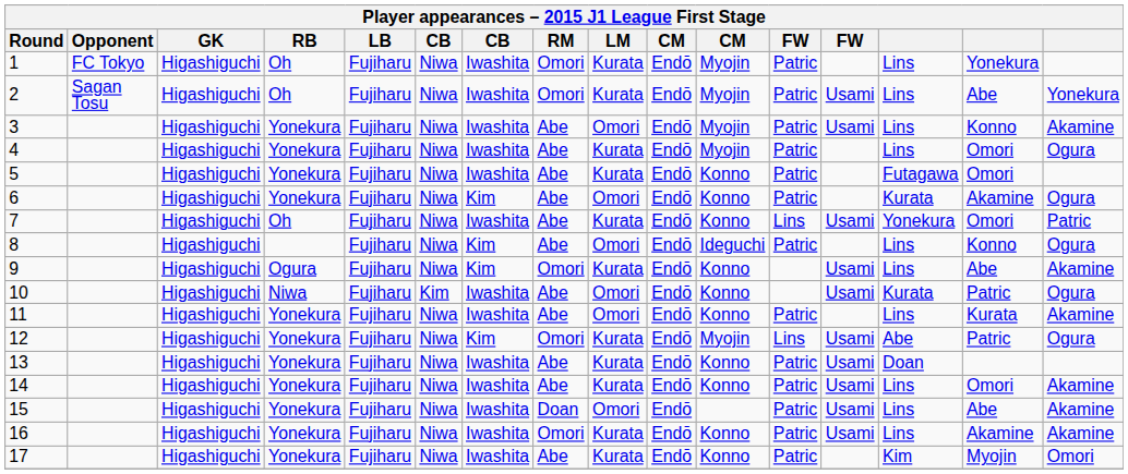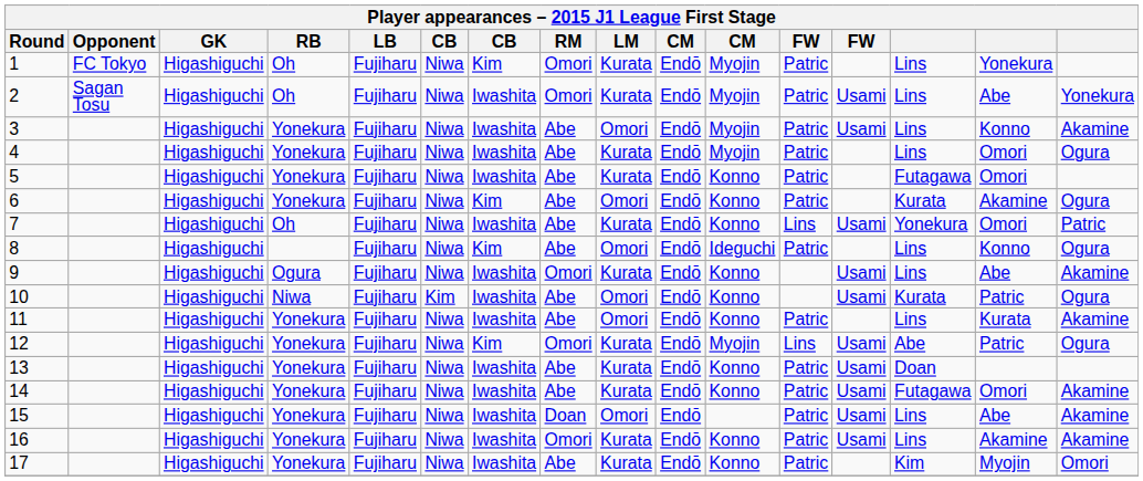 <table class="wikitable"  style="text-align:left; line-height:90%; font-size:90%; width:60%;">
 <tr>
 <th colspan=16>Player appearances – <a href='#'>2015 J1 League</a> First Stage</th>
 </tr>
 <tr>
 <th style="width:5%;">Round</th>
 <th style="width:20%;">Opponent</th>
 <th style="width:5%;">GK</th>
 <th style="width:5%;">RB</th>
 <th style="width:5%;">LB</th>
 <th style="width:5%;">CB</th>
 <th style="width:5%;">CB</th>
 <th style="width:5%;">RM</th>
 <th style="width:5%;">LM</th>
 <th style="width:5%;">CM</th>
 <th style="width:5%;">CM</th>
 <th style="width:5%;">FW</th>
 <th style="width:5%;">FW</th>
 <th style="width:5%;"></th>
 <th style="width:5%;"></th>
 <th style="width:5%;"></th>
 </tr>
 <tr>
 <td align=centre>1</td>
 <td align=left><a href='#'>FC Tokyo</a></td>
 <td><a href='#'>Higashiguchi</a></td>
 <td><a href='#'>Oh</a></td>
 <td><a href='#'>Fujiharu</a></td>
 <td><a href='#'>Niwa</a></td>
-<td><a href='#'>Iwashita</a></td>
+<td><a href='#'>Kim</a></td>
 <td><a href='#'>Omori</a></td>
 <td><a href='#'>Kurata</a></td>
 <td><a href='#'>Endō</a></td>
 <td><a href='#'>Myojin</a></td>
 <td><a href='#'>Patric</a></td>
 <td></td>
 <td><a href='#'>Lins</a></td>
 <td><a href='#'>Yonekura</a></td>
 <td></td>
 </tr>
 <tr>
 <td align=centre>2</td>
 <td align=left><a href='#'>Sagan Tosu</a></td>
 <td><a href='#'>Higashiguchi</a></td>
 <td><a href='#'>Oh</a></td>
 <td><a href='#'>Fujiharu</a></td>
 <td><a href='#'>Niwa</a></td>
 <td><a href='#'>Iwashita</a></td>
 <td><a href='#'>Omori</a></td>
 <td><a href='#'>Kurata</a></td>
 <td><a href='#'>Endō</a></td>
 <td><a href='#'>Myojin</a></td>
 <td><a href='#'>Patric</a></td>
 <td><a href='#'>Usami</a></td>
 <td><a href='#'>Lins</a></td>
 <td><a href='#'>Abe</a></td>
 <td><a href='#'>Yonekura</a></td>
 </tr>
 <tr>
 <td align=centre>3</td>
 <td align=left></td>
 <td><a href='#'>Higashiguchi</a></td>
 <td><a href='#'>Yonekura</a></td>
 <td><a href='#'>Fujiharu</a></td>
 <td><a href='#'>Niwa</a></td>
 <td><a href='#'>Iwashita</a></td>
 <td><a href='#'>Abe</a></td>
 <td><a href='#'>Omori</a></td>
 <td><a href='#'>Endō</a></td>
 <td><a href='#'>Myojin</a></td>
 <td><a href='#'>Patric</a></td>
 <td><a href='#'>Usami</a></td>
 <td><a href='#'>Lins</a></td>
 <td><a href='#'>Konno</a></td>
 <td><a href='#'>Akamine</a></td>
 </tr>
 <tr>
 <td align=centre>4</td>
 <td align=left></td>
 <td><a href='#'>Higashiguchi</a></td>
 <td><a href='#'>Yonekura</a></td>
 <td><a href='#'>Fujiharu</a></td>
 <td><a href='#'>Niwa</a></td>
 <td><a href='#'>Iwashita</a></td>
 <td><a href='#'>Abe</a></td>
 <td><a href='#'>Kurata</a></td>
 <td><a href='#'>Endō</a></td>
 <td><a href='#'>Myojin</a></td>
 <td><a href='#'>Patric</a></td>
 <td></td>
 <td><a href='#'>Lins</a></td>
 <td><a href='#'>Omori</a></td>
 <td><a href='#'>Ogura</a></td>
 </tr>
 <tr>
 <td align=centre>5</td>
 <td align=left></td>
 <td><a href='#'>Higashiguchi</a></td>
 <td><a href='#'>Yonekura</a></td>
 <td><a href='#'>Fujiharu</a></td>
 <td><a href='#'>Niwa</a></td>
 <td><a href='#'>Iwashita</a></td>
 <td><a href='#'>Abe</a></td>
 <td><a href='#'>Kurata</a></td>
 <td><a href='#'>Endō</a></td>
 <td><a href='#'>Konno</a></td>
 <td><a href='#'>Patric</a></td>
 <td></td>
 <td><a href='#'>Futagawa</a></td>
 <td><a href='#'>Omori</a></td>
 <td></td>
 </tr>
 <tr>
 <td align=centre>6</td>
 <td align=left></td>
 <td><a href='#'>Higashiguchi</a></td>
 <td><a href='#'>Yonekura</a></td>
 <td><a href='#'>Fujiharu</a></td>
 <td><a href='#'>Niwa</a></td>
 <td><a href='#'>Kim</a></td>
 <td><a href='#'>Abe</a></td>
 <td><a href='#'>Omori</a></td>
 <td><a href='#'>Endō</a></td>
 <td><a href='#'>Konno</a></td>
 <td><a href='#'>Patric</a></td>
 <td></td>
 <td><a href='#'>Kurata</a></td>
 <td><a href='#'>Akamine</a></td>
 <td><a href='#'>Ogura</a></td>
 </tr>
 <tr>
 <td align=centre>7</td>
 <td align=left></td>
 <td><a href='#'>Higashiguchi</a></td>
 <td><a href='#'>Oh</a></td>
 <td><a href='#'>Fujiharu</a></td>
 <td><a href='#'>Niwa</a></td>
 <td><a href='#'>Iwashita</a></td>
 <td><a href='#'>Abe</a></td>
 <td><a href='#'>Kurata</a></td>
 <td><a href='#'>Endō</a></td>
 <td><a href='#'>Konno</a></td>
 <td><a href='#'>Lins</a></td>
 <td><a href='#'>Usami</a></td>
 <td><a href='#'>Yonekura</a></td>
 <td><a href='#'>Omori</a></td>
 <td><a href='#'>Patric</a></td>
 </tr>
 <tr>
 <td align=centre>8</td>
 <td align=left></td>
 <td><a href='#'>Higashiguchi</a></td>
 <td></td>
 <td><a href='#'>Fujiharu</a></td>
 <td><a href='#'>Niwa</a></td>
 <td><a href='#'>Kim</a></td>
 <td><a href='#'>Abe</a></td>
 <td><a href='#'>Omori</a></td>
 <td><a href='#'>Endō</a></td>
 <td><a href='#'>Ideguchi</a></td>
 <td><a href='#'>Patric</a></td>
 <td></td>
 <td><a href='#'>Lins</a></td>
 <td><a href='#'>Konno</a></td>
 <td><a href='#'>Ogura</a></td>
 </tr>
 <tr>
 <td align=centre>9</td>
 <td align=left></td>
 <td><a href='#'>Higashiguchi</a></td>
 <td><a href='#'>Ogura</a></td>
 <td><a href='#'>Fujiharu</a></td>
 <td><a href='#'>Niwa</a></td>
-<td><a href='#'>Kim</a></td>
+<td><a href='#'>Iwashita</a></td>
 <td><a href='#'>Omori</a></td>
 <td><a href='#'>Kurata</a></td>
 <td><a href='#'>Endō</a></td>
 <td><a href='#'>Konno</a></td>
 <td></td>
 <td><a href='#'>Usami</a></td>
 <td><a href='#'>Lins</a></td>
 <td><a href='#'>Abe</a></td>
 <td><a href='#'>Akamine</a></td>
 </tr>
 <tr>
 <td align=centre>10</td>
 <td align=left></td>
 <td><a href='#'>Higashiguchi</a></td>
 <td><a href='#'>Niwa</a></td>
 <td><a href='#'>Fujiharu</a></td>
 <td><a href='#'>Kim</a></td>
 <td><a href='#'>Iwashita</a></td>
 <td><a href='#'>Abe</a></td>
 <td><a href='#'>Omori</a></td>
 <td><a href='#'>Endō</a></td>
 <td><a href='#'>Konno</a></td>
 <td></td>
 <td><a href='#'>Usami</a></td>
 <td><a href='#'>Kurata</a></td>
 <td><a href='#'>Patric</a></td>
 <td><a href='#'>Ogura</a></td>
 </tr>
 <tr>
 <td align=centre>11</td>
 <td align=left></td>
 <td><a href='#'>Higashiguchi</a></td>
 <td><a href='#'>Yonekura</a></td>
 <td><a href='#'>Fujiharu</a></td>
 <td><a href='#'>Niwa</a></td>
 <td><a href='#'>Iwashita</a></td>
 <td><a href='#'>Abe</a></td>
 <td><a href='#'>Omori</a></td>
 <td><a href='#'>Endō</a></td>
 <td><a href='#'>Konno</a></td>
 <td><a href='#'>Patric</a></td>
 <td></td>
 <td><a href='#'>Lins</a></td>
 <td><a href='#'>Kurata</a></td>
 <td><a href='#'>Akamine</a></td>
 </tr>
 <tr>
 <td align=centre>12</td>
 <td align=left></td>
 <td><a href='#'>Higashiguchi</a></td>
 <td><a href='#'>Yonekura</a></td>
 <td><a href='#'>Fujiharu</a></td>
 <td><a href='#'>Niwa</a></td>
 <td><a href='#'>Kim</a></td>
 <td><a href='#'>Omori</a></td>
 <td><a href='#'>Kurata</a></td>
 <td><a href='#'>Endō</a></td>
 <td><a href='#'>Myojin</a></td>
 <td><a href='#'>Lins</a></td>
 <td><a href='#'>Usami</a></td>
 <td><a href='#'>Abe</a></td>
 <td><a href='#'>Patric</a></td>
 <td><a href='#'>Ogura</a></td>
 </tr>
 <tr>
 <td align=centre>13</td>
 <td align=left></td>
 <td><a href='#'>Higashiguchi</a></td>
 <td><a href='#'>Yonekura</a></td>
 <td><a href='#'>Fujiharu</a></td>
 <td><a href='#'>Niwa</a></td>
 <td><a href='#'>Iwashita</a></td>
 <td><a href='#'>Abe</a></td>
 <td><a href='#'>Kurata</a></td>
 <td><a href='#'>Endō</a></td>
 <td><a href='#'>Konno</a></td>
 <td><a href='#'>Patric</a></td>
 <td><a href='#'>Usami</a></td>
 <td><a href='#'>Doan</a></td>
 <td></td>
 <td></td>
 </tr>
 <tr>
 <td align=centre>14</td>
 <td align=left></td>
 <td><a href='#'>Higashiguchi</a></td>
 <td><a href='#'>Yonekura</a></td>
 <td><a href='#'>Fujiharu</a></td>
 <td><a href='#'>Niwa</a></td>
 <td><a href='#'>Iwashita</a></td>
 <td><a href='#'>Abe</a></td>
 <td><a href='#'>Kurata</a></td>
 <td><a href='#'>Endō</a></td>
 <td><a href='#'>Konno</a></td>
 <td><a href='#'>Patric</a></td>
 <td><a href='#'>Usami</a></td>
-<td><a href='#'>Lins</a></td>
+<td><a href='#'>Futagawa</a></td>
 <td><a href='#'>Omori</a></td>
 <td><a href='#'>Akamine</a></td>
 </tr>
 <tr>
 <td align=centre>15</td>
 <td align=left></td>
 <td><a href='#'>Higashiguchi</a></td>
 <td><a href='#'>Yonekura</a></td>
 <td><a href='#'>Fujiharu</a></td>
 <td><a href='#'>Niwa</a></td>
 <td><a href='#'>Iwashita</a></td>
 <td><a href='#'>Doan</a></td>
 <td><a href='#'>Omori</a></td>
 <td><a href='#'>Endō</a></td>
 <td></td>
 <td><a href='#'>Patric</a></td>
 <td><a href='#'>Usami</a></td>
 <td><a href='#'>Lins</a></td>
 <td><a href='#'>Abe</a></td>
 <td><a href='#'>Akamine</a></td>
 </tr>
 <tr>
 <td align=centre>16</td>
 <td align=left></td>
 <td><a href='#'>Higashiguchi</a></td>
 <td><a href='#'>Yonekura</a></td>
 <td><a href='#'>Fujiharu</a></td>
 <td><a href='#'>Niwa</a></td>
 <td><a href='#'>Iwashita</a></td>
 <td><a href='#'>Omori</a></td>
 <td><a href='#'>Kurata</a></td>
 <td><a href='#'>Endō</a></td>
 <td><a href='#'>Konno</a></td>
 <td><a href='#'>Patric</a></td>
 <td><a href='#'>Usami</a></td>
 <td><a href='#'>Lins</a></td>
 <td><a href='#'>Akamine</a></td>
 <td><a href='#'>Akamine</a></td>
 </tr>
 <tr>
 <td align=centre>17</td>
 <td align=left></td>
 <td><a href='#'>Higashiguchi</a></td>
 <td><a href='#'>Yonekura</a></td>
 <td><a href='#'>Fujiharu</a></td>
 <td><a href='#'>Niwa</a></td>
 <td><a href='#'>Iwashita</a></td>
 <td><a href='#'>Abe</a></td>
 <td><a href='#'>Kurata</a></td>
 <td><a href='#'>Endō</a></td>
 <td><a href='#'>Konno</a></td>
 <td><a href='#'>Patric</a></td>
 <td></td>
 <td><a href='#'>Kim</a></td>
 <td><a href='#'>Myojin</a></td>
 <td><a href='#'>Omori</a></td>
 </tr>
 <tr>
 </tr>
 </table>
